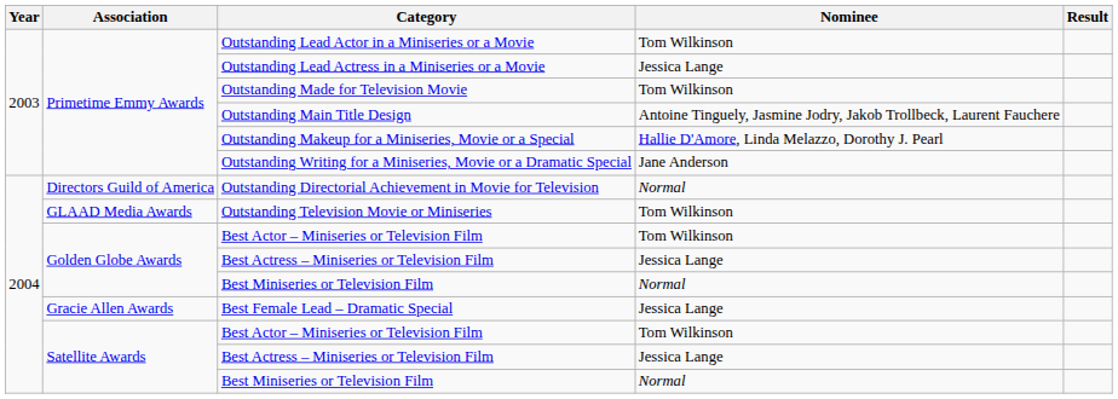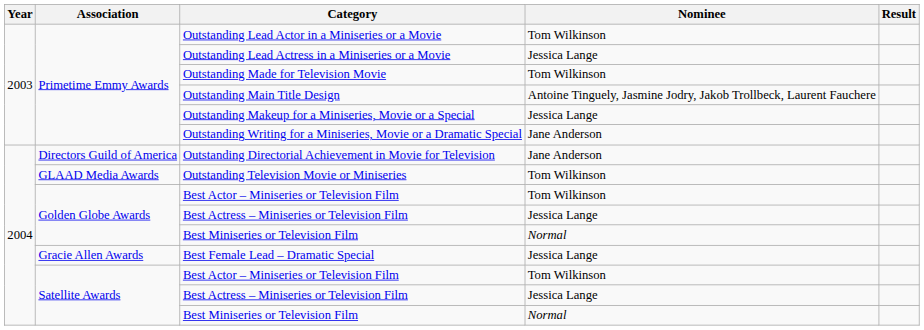 <table class="wikitable sortable">
 <tr>
 <th>Year</th>
 <th>Association</th>
 <th>Category</th>
 <th>Nominee</th>
 <th>Result</th>
 </tr>
 <tr>
 <td rowspan="6">2003</td>
 <td rowspan="6"><a href='#'>Primetime Emmy Awards</a></td>
 <td><a href='#'>Outstanding Lead Actor in a Miniseries or a Movie</a></td>
 <td>Tom Wilkinson</td>
 <td></td>
 </tr>
 <tr>
 <td><a href='#'>Outstanding Lead Actress in a Miniseries or a Movie</a></td>
 <td>Jessica Lange</td>
 <td></td>
 </tr>
 <tr>
 <td><a href='#'>Outstanding Made for Television Movie</a></td>
 <td>Tom Wilkinson</td>
 <td></td>
 </tr>
 <tr>
 <td><a href='#'>Outstanding Main Title Design</a></td>
 <td>Antoine Tinguely, Jasmine Jodry, Jakob Trollbeck, Laurent Fauchere</td>
 <td></td>
 </tr>
 <tr>
 <td><a href='#'>Outstanding Makeup for a Miniseries, Movie or a Special</a></td>
-<td><a href='#'>Hallie D'Amore</a>, Linda Melazzo, Dorothy J. Pearl</td>
+<td>Jessica Lange</td>
 <td></td>
 </tr>
 <tr>
 <td><a href='#'>Outstanding Writing for a Miniseries, Movie or a Dramatic Special</a></td>
 <td>Jane Anderson</td>
 <td></td>
 </tr>
 <tr>
 <td rowspan="9">2004</td>
 <td><a href='#'>Directors Guild of America</a></td>
 <td><a href='#'>Outstanding Directorial Achievement in Movie for Television</a></td>
-<td><em>Normal</em></td>
+<td>Jane Anderson</td>
 <td></td>
 </tr>
 <tr>
 <td><a href='#'>GLAAD Media Awards</a></td>
 <td><a href='#'>Outstanding Television Movie or Miniseries</a></td>
 <td>Tom Wilkinson</td>
 <td></td>
 </tr>
 <tr>
 <td rowspan="3"><a href='#'>Golden Globe Awards</a></td>
 <td><a href='#'>Best Actor – Miniseries or Television Film</a></td>
 <td>Tom Wilkinson</td>
 <td></td>
 </tr>
 <tr>
 <td><a href='#'>Best Actress – Miniseries or Television Film</a></td>
 <td>Jessica Lange</td>
 <td></td>
 </tr>
 <tr>
 <td><a href='#'>Best Miniseries or Television Film</a></td>
 <td><em>Normal</em></td>
 <td></td>
 </tr>
 <tr>
 <td><a href='#'>Gracie Allen Awards</a></td>
 <td><a href='#'>Best Female Lead – Dramatic Special</a></td>
 <td>Jessica Lange</td>
 <td></td>
 </tr>
 <tr>
 <td rowspan="3"><a href='#'>Satellite Awards</a></td>
 <td><a href='#'>Best Actor – Miniseries or Television Film</a></td>
 <td>Tom Wilkinson</td>
 <td></td>
 </tr>
 <tr>
 <td><a href='#'>Best Actress – Miniseries or Television Film</a></td>
 <td>Jessica Lange</td>
 <td></td>
 </tr>
 <tr>
 <td><a href='#'>Best Miniseries or Television Film</a></td>
 <td><em>Normal</em></td>
 <td></td>
 </tr>
 </table>
